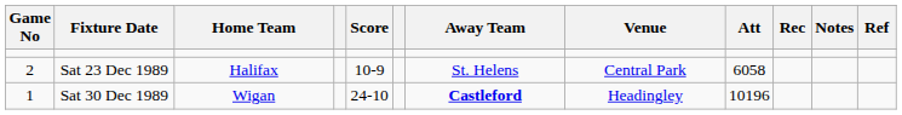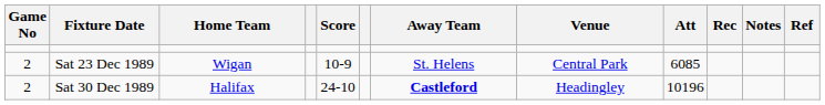 <table class="wikitable" style="text-align:center;">
 <tr>
 <th width=10 abbr="No">Game No</th>
 <th width=110 abbr="Date">Fixture Date</th>
 <th width=150 abbr="Home Team">Home Team</th>
 <th width=5 abbr="space"></th>
 <th width=20 abbr="Score">Score</th>
 <th width=5 abbr="space"></th>
 <th width=150 abbr="Away Team">Away Team</th>
 <th width=150 abbr="Venue">Venue</th>
 <th width=30 abbr="Att">Att</th>
 <th width=30 abbr="Rec">Rec</th>
 <th width=20 abbr="Notes">Notes</th>
 <th width=30 abbr="Ref">Ref</th>
 </tr>
 <tr>
 <td></td>
 <td></td>
 <td></td>
 <td></td>
 <td></td>
 <td></td>
 <td></td>
 <td></td>
 <td></td>
 <td></td>
 <td></td>
 </tr>
 <tr>
 <td>2</td>
 <td>Sat 23 Dec 1989</td>
-<td><a href='#'>Halifax</a></td>
+<td><a href='#'>Wigan</a></td>
 <td></td>
 <td>10-9</td>
 <td></td>
 <td><a href='#'>St. Helens</a></td>
 <td><a href='#'>Central Park</a></td>
-<td>6058</td>
+<td>6085</td>
 <td></td>
 <td></td>
 <td></td>
 </tr>
 <tr>
-<td>1</td>
+<td>2</td>
 <td>Sat 30 Dec 1989</td>
-<td><a href='#'>Wigan</a></td>
+<td><a href='#'>Halifax</a></td>
 <td></td>
 <td>24-10</td>
 <td></td>
 <td><strong><a href='#'>Castleford</a></strong></td>
 <td><a href='#'>Headingley</a></td>
 <td>10196</td>
 <td></td>
 <td></td>
 <td></td>
 </tr>
 </table>
